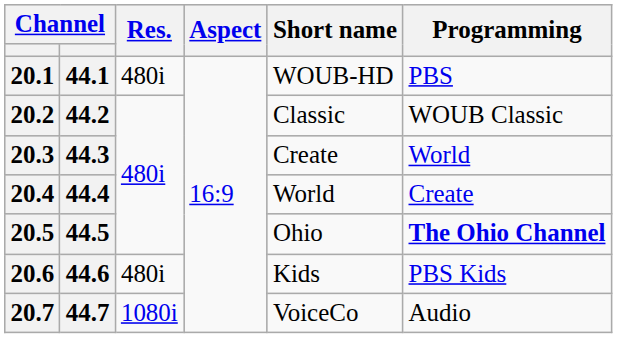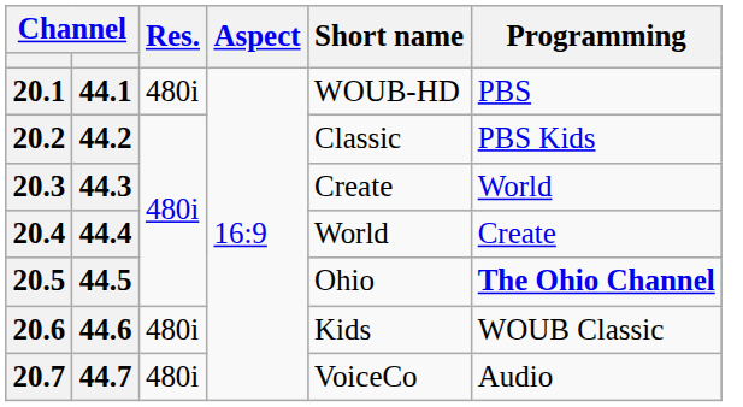 <table class="wikitable">
 <tr>
 <th scope = "col" colspan="2"><a href='#'>Channel</a></th>
 <th scope = "col" rowspan="2"><a href='#'>Res.</a></th>
 <th scope = "col" rowspan="2"><a href='#'>Aspect</a></th>
 <th scope = "col" rowspan="2">Short name</th>
 <th scope = "col" rowspan="2">Programming</th>
 </tr>
 <tr>
 <th scope = "col"></th>
 <th></th>
 </tr>
 <tr>
 <th scope = "row">20.1</th>
 <th>44.1</th>
 <td>480i</td>
 <td rowspan=7><a href='#'>16:9</a></td>
 <td>WOUB-HD</td>
 <td><a href='#'>PBS</a></td>
 </tr>
 <tr>
 <th scope = "row">20.2</th>
 <th>44.2</th>
 <td rowspan="4"><a href='#'>480i</a></td>
 <td>Classic</td>
-<td>WOUB Classic</td>
+<td><a href='#'>PBS Kids</a></td>
 </tr>
 <tr>
 <th scope = "row">20.3</th>
 <th>44.3</th>
 <td>Create</td>
 <td><a href='#'>World</a></td>
 </tr>
 <tr>
 <th scope = "row">20.4</th>
 <th>44.4</th>
 <td>World</td>
 <td><a href='#'>Create</a></td>
 </tr>
 <tr>
 <th scope = "row">20.5</th>
 <th>44.5</th>
 <td>Ohio</td>
 <td><strong><a href='#'>The Ohio Channel</a></strong></td>
 </tr>
 <tr>
 <th scope = "row">20.6</th>
 <th>44.6</th>
 <td>480i</td>
 <td>Kids</td>
-<td><a href='#'>PBS Kids</a></td>
+<td>WOUB Classic</td>
 </tr>
 <tr>
 <th scope = "row">20.7</th>
 <th>44.7</th>
-<td><a href='#'>1080i</a></td>
+<td>480i</td>
 <td>VoiceCo</td>
 <td>Audio</td>
 </tr>
 </table>
